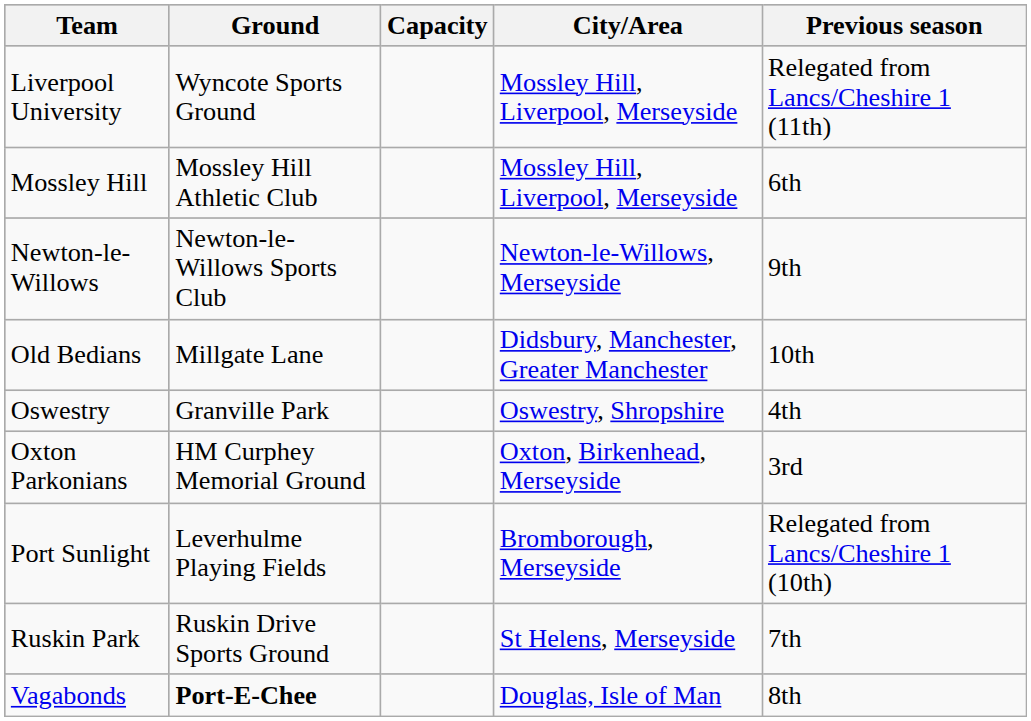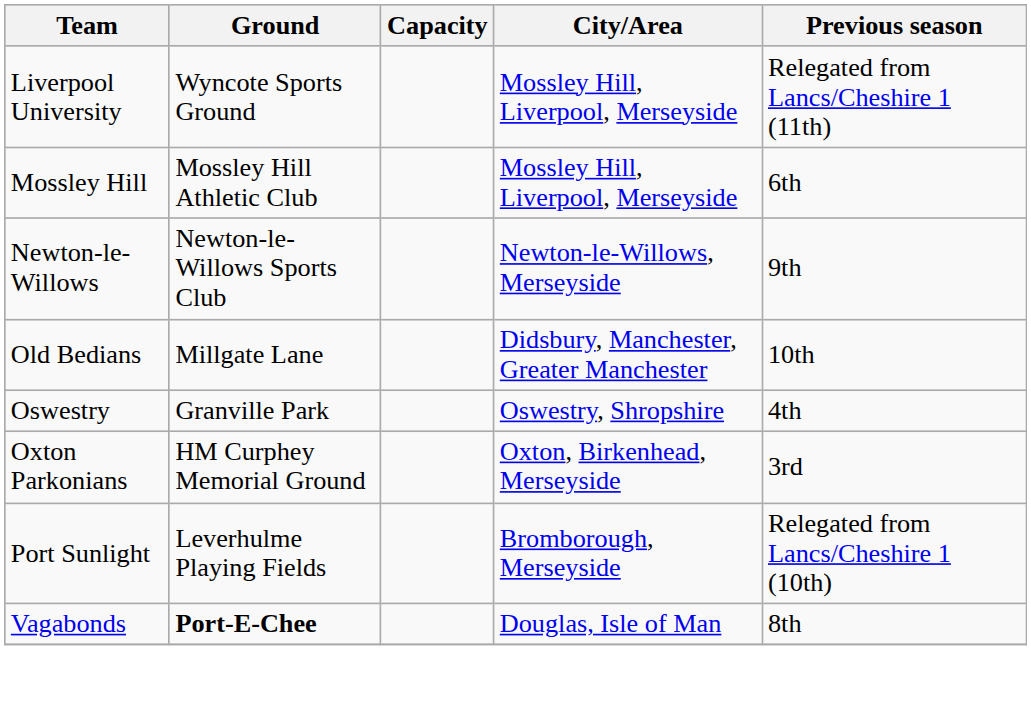 <table class="wikitable sortable" width=100%>
 <tr>
 <th>Team</th>
 <th>Ground</th>
 <th>Capacity</th>
 <th>City/Area</th>
 <th>Previous season</th>
 </tr>
 <tr>
 <td>Liverpool University</td>
 <td>Wyncote Sports Ground</td>
 <td></td>
 <td><a href='#'>Mossley Hill</a>, <a href='#'>Liverpool</a>, <a href='#'>Merseyside</a></td>
 <td>Relegated from <a href='#'>Lancs/Cheshire 1</a> (11th)</td>
 </tr>
 <tr>
 <td>Mossley Hill</td>
 <td>Mossley Hill Athletic Club</td>
 <td></td>
 <td><a href='#'>Mossley Hill</a>, <a href='#'>Liverpool</a>, <a href='#'>Merseyside</a></td>
 <td>6th</td>
 </tr>
 <tr>
 <td>Newton-le-Willows</td>
 <td>Newton-le-Willows Sports Club</td>
 <td></td>
 <td><a href='#'>Newton-le-Willows</a>, <a href='#'>Merseyside</a></td>
 <td>9th</td>
 </tr>
 <tr>
 <td>Old Bedians</td>
 <td>Millgate Lane</td>
 <td></td>
 <td><a href='#'>Didsbury</a>, <a href='#'>Manchester</a>, <a href='#'>Greater Manchester</a></td>
 <td>10th</td>
 </tr>
 <tr>
 <td>Oswestry</td>
 <td>Granville Park</td>
 <td></td>
 <td><a href='#'>Oswestry</a>, <a href='#'>Shropshire</a></td>
 <td>4th</td>
 </tr>
 <tr>
 <td>Oxton Parkonians</td>
 <td>HM Curphey Memorial Ground</td>
 <td></td>
 <td><a href='#'>Oxton</a>, <a href='#'>Birkenhead</a>, <a href='#'>Merseyside</a></td>
 <td>3rd</td>
 </tr>
 <tr>
 <td>Port Sunlight</td>
 <td>Leverhulme Playing Fields</td>
 <td></td>
 <td><a href='#'>Bromborough</a>, <a href='#'>Merseyside</a></td>
 <td>Relegated from <a href='#'>Lancs/Cheshire 1</a> (10th)</td>
 </tr>
 <tr>
-<td>Ruskin Park</td>
-<td>Ruskin Drive Sports Ground</td>
-<td></td>
-<td><a href='#'>St Helens</a>, <a href='#'>Merseyside</a></td>
-<td>7th</td>
-</tr>
-<tr>
 <td><a href='#'>Vagabonds</a></td>
 <td><strong>Port-E-Chee</strong></td>
 <td></td>
 <td><a href='#'>Douglas, Isle of Man</a></td>
 <td>8th</td>
 </tr>
 <tr>
 </tr>
 </table>
